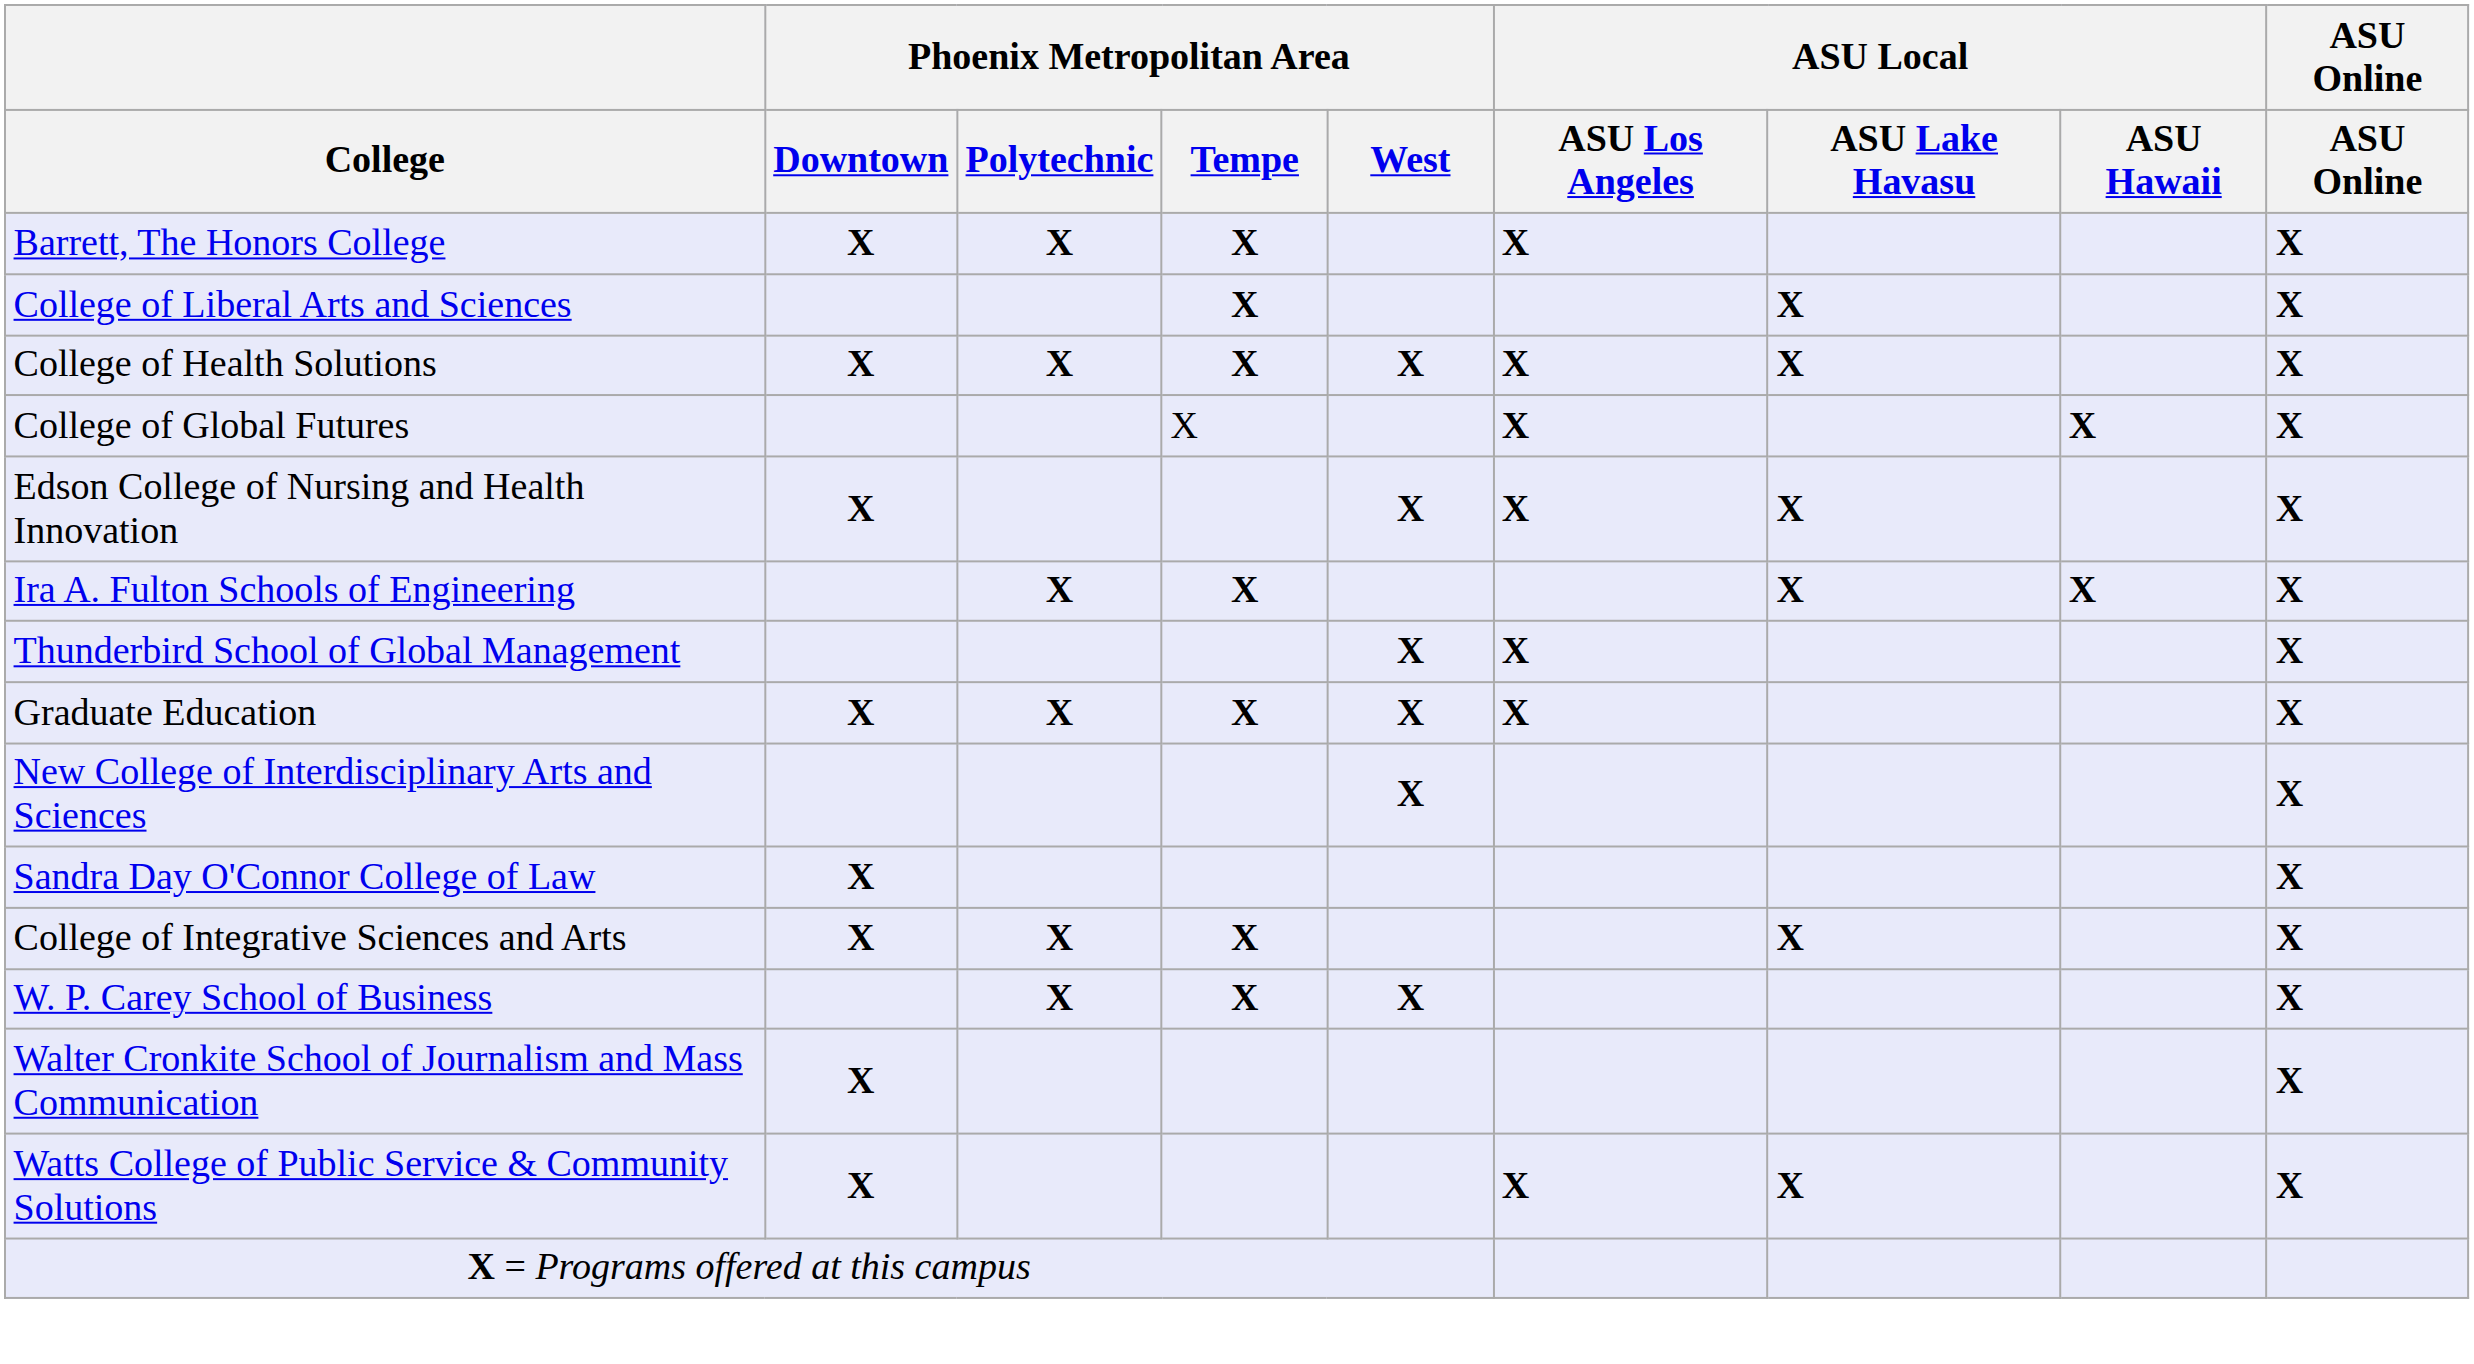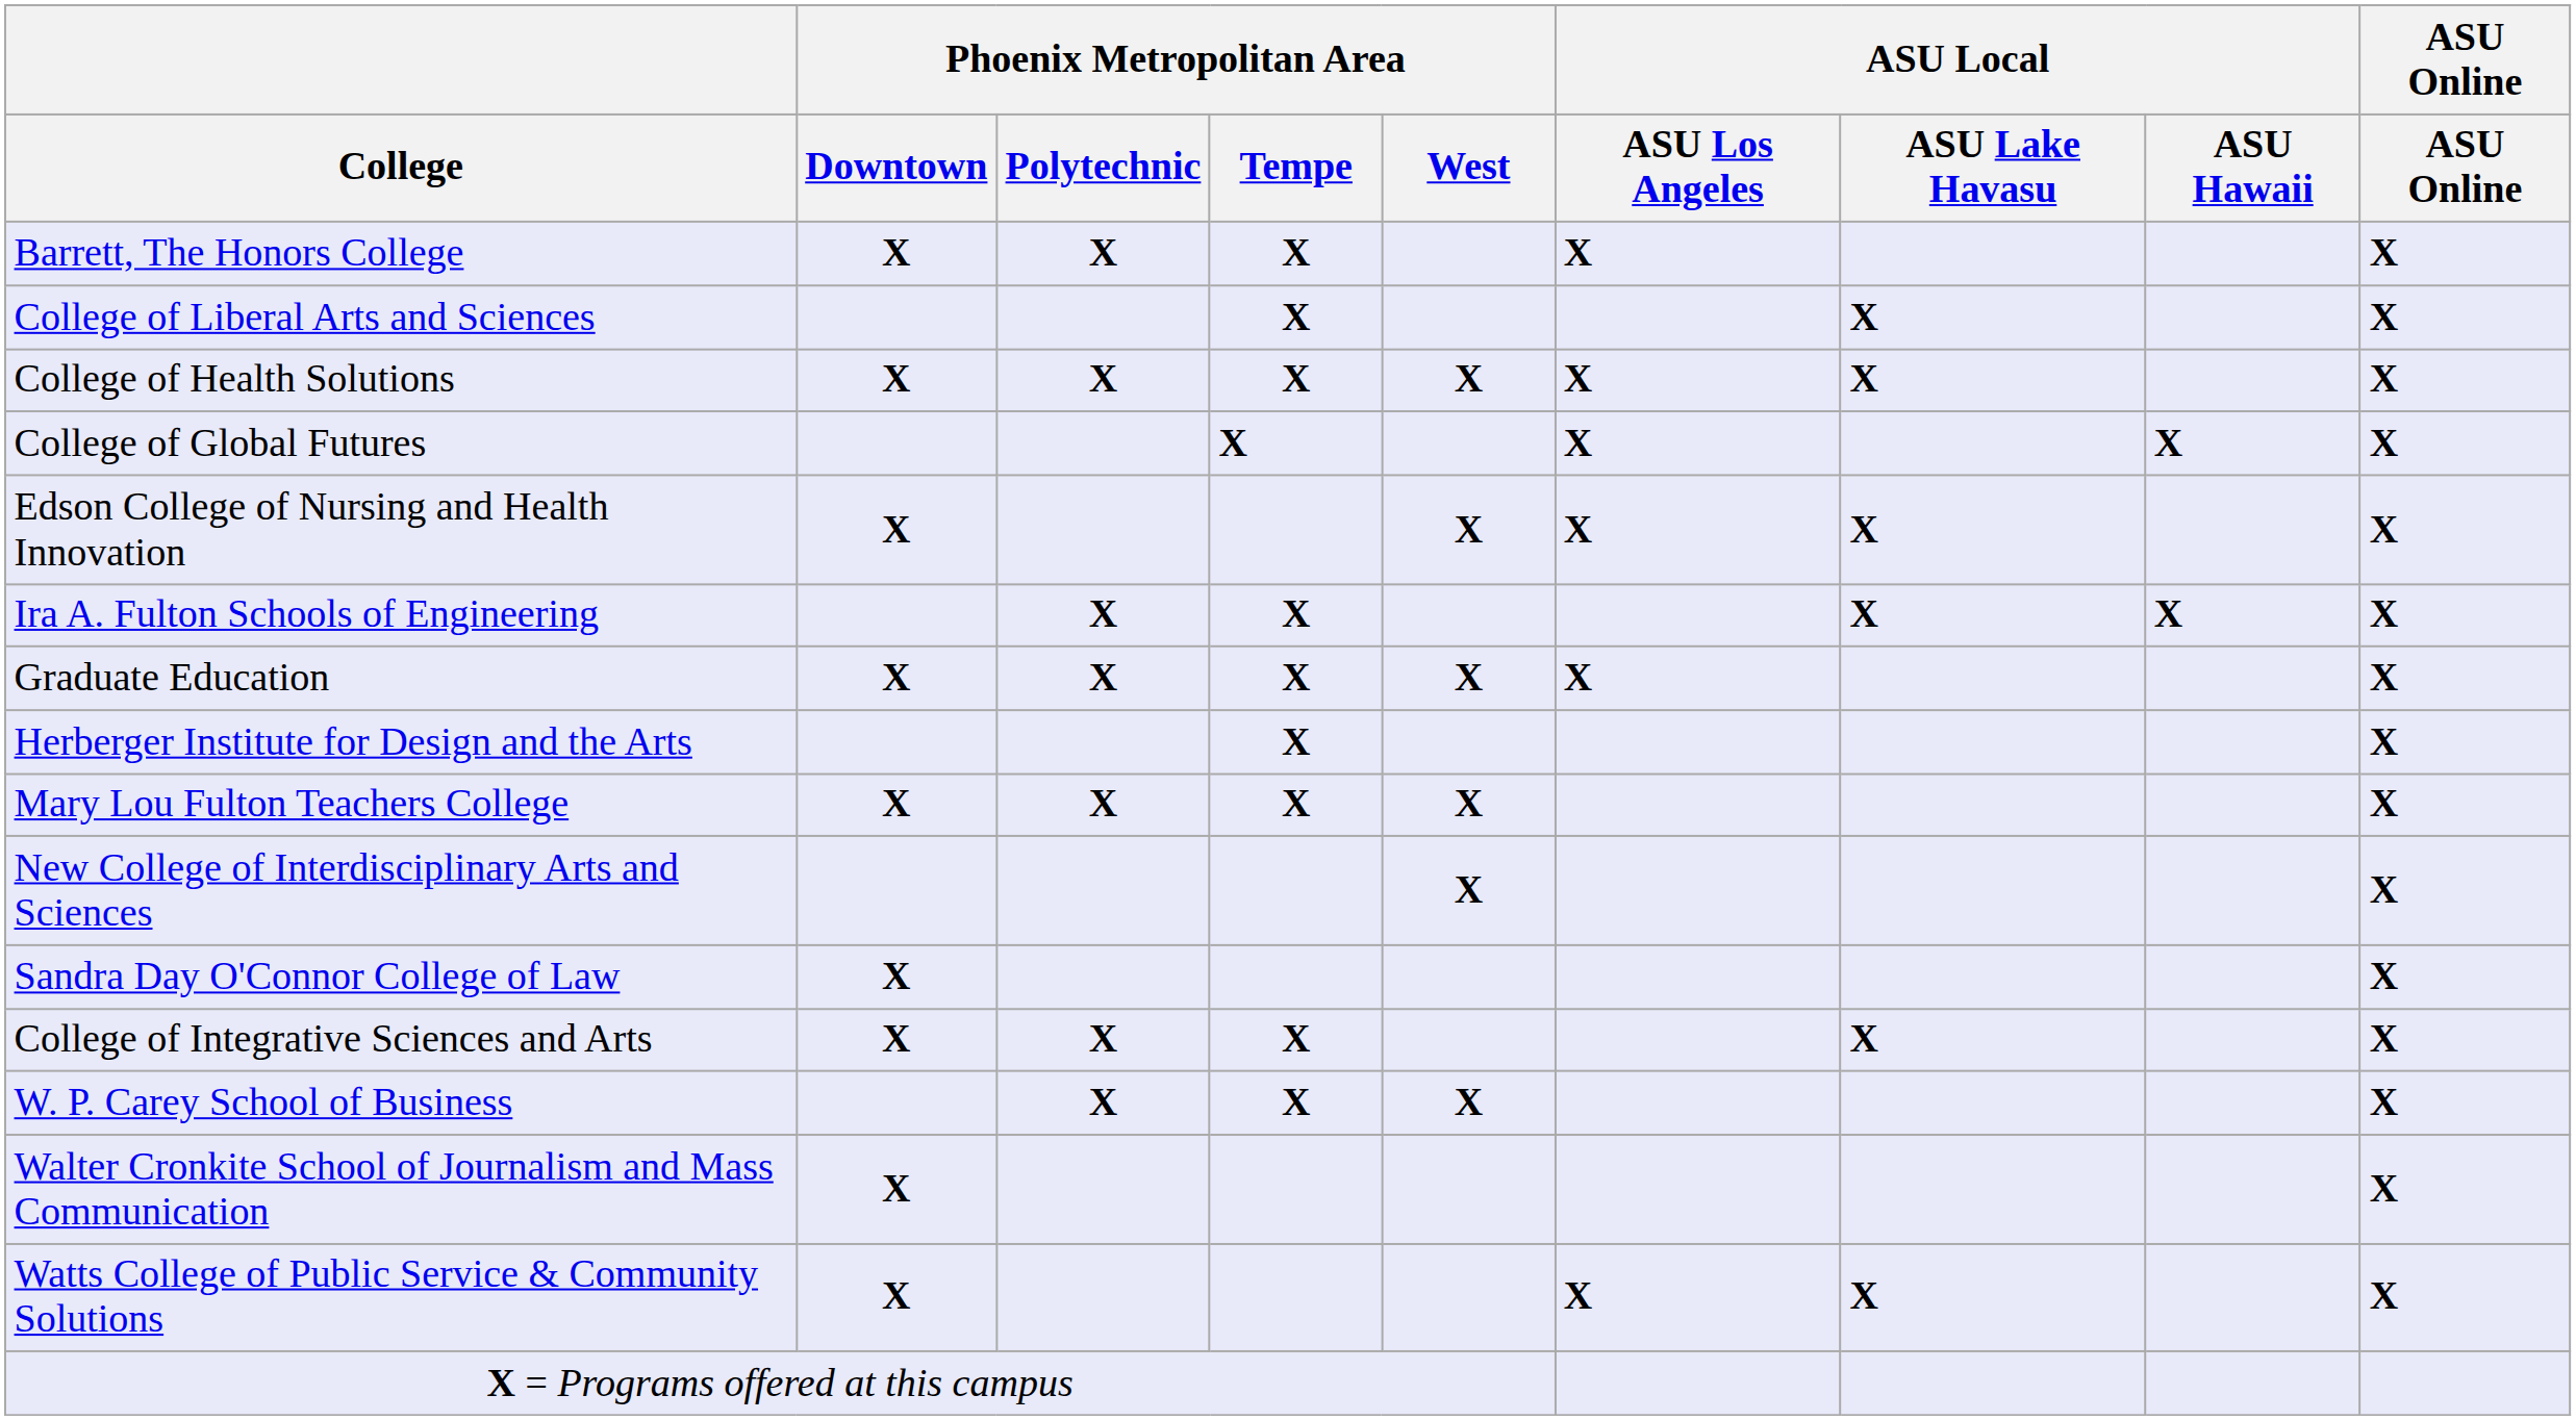 <table class="wikitable" "text-align:center;font-size:90%;" colspan="13" style="text-align:left;font-size:120%;background:#e8eafa;"|>
 <tr>
 <th></th>
 <th colspan="4">Phoenix Metropolitan Area</th>
 <th colspan="3">ASU Local</th>
 <th>ASU Online</th>
 </tr>
 <tr>
 <th width="375">College</th>
 <th width="75"><a href='#'>Downtown</a></th>
 <th width="75"><a href='#'>Polytechnic</a></th>
 <th width="75"><a href='#'>Tempe</a></th>
 <th width="75"><a href='#'>West</a></th>
 <th>ASU <a href='#'>Los Angeles</a></th>
 <th>ASU <a href='#'>Lake Havasu</a></th>
 <th>ASU <a href='#'>Hawaii</a></th>
 <th>ASU Online</th>
 </tr>
 <tr>
 <td><a href='#'>Barrett, The Honors College</a></td>
 <td style="text-align:center; font-weight:bold;">X</td>
 <td style="text-align:center; font-weight:bold;">X</td>
 <td style="text-align:center; font-weight:bold;">X</td>
 <td></td>
 <td><strong>X</strong></td>
 <td></td>
 <td></td>
 <td><strong>X</strong></td>
 </tr>
 <tr>
 <td><a href='#'>College of Liberal Arts and Sciences</a></td>
 <td style="text-align:center; font-weight:bold;"></td>
 <td style="text-align:center; font-weight:bold;"></td>
 <td style="text-align:center; font-weight:bold;">X</td>
 <td style="text-align:center; font-weight:bold;"></td>
 <td></td>
 <td><strong>X</strong></td>
 <td></td>
 <td><strong>X</strong></td>
 </tr>
 <tr>
 <td>College of Health Solutions</td>
 <td style="text-align:center; font-weight:bold;">X</td>
 <td style="text-align:center; font-weight:bold;">X</td>
 <td style="text-align:center; font-weight:bold;">X</td>
 <td style="text-align:center; font-weight:bold;">X</td>
 <td><strong>X</strong></td>
 <td><strong>X</strong></td>
 <td></td>
 <td><strong>X</strong></td>
 </tr>
 <tr>
 <td>College of Global Futures</td>
 <td></td>
 <td></td>
-<td>X</td>
+<td><strong>X</strong></td>
 <td></td>
 <td><strong>X</strong></td>
 <td></td>
 <td><strong>X</strong></td>
 <td><strong>X</strong></td>
 </tr>
 <tr>
 <td>Edson College of Nursing and Health Innovation</td>
 <td style="text-align:center; font-weight:bold;">X</td>
 <td style="text-align:center; font-weight:bold;"></td>
 <td style="text-align:center; font-weight:bold;"></td>
 <td style="text-align:center; font-weight:bold;">X</td>
 <td><strong>X</strong></td>
 <td><strong>X</strong></td>
 <td></td>
 <td><strong>X</strong></td>
 </tr>
 <tr>
 <td><a href='#'>Ira A. Fulton Schools of Engineering</a></td>
 <td style="text-align:center; font-weight:bold;"></td>
 <td style="text-align:center; font-weight:bold;">X</td>
 <td style="text-align:center; font-weight:bold;">X</td>
 <td style="text-align:center; font-weight:bold;"></td>
 <td></td>
 <td><strong>X</strong></td>
 <td><strong>X</strong></td>
 <td><strong>X</strong></td>
 </tr>
 <tr>
-<td><a href='#'>Thunderbird School of Global Management</a></td>
-<td></td>
-<td></td>
-<td></td>
+<td>Graduate Education</td>
+<td style="text-align:center; font-weight:bold;">X</td>
+<td style="text-align:center; font-weight:bold;">X</td>
+<td style="text-align:center; font-weight:bold;">X</td>
 <td style="text-align:center; font-weight:bold;">X</td>
 <td><strong>X</strong></td>
 <td></td>
 <td></td>
 <td><strong>X</strong></td>
 </tr>
 <tr>
-<td>Graduate Education</td>
+<td><a href='#'>Herberger Institute for Design and the Arts</a></td>
+<td style="text-align:center; font-weight:bold;"></td>
+<td style="text-align:center; font-weight:bold;"></td>
+<td style="text-align:center; font-weight:bold;">X</td>
+<td style="text-align:center; font-weight:bold;"></td>
+<td></td>
+<td></td>
+<td></td>
+<td><strong>X</strong></td>
+</tr>
+<tr>
+<td><a href='#'>Mary Lou Fulton Teachers College</a></td>
 <td style="text-align:center; font-weight:bold;">X</td>
 <td style="text-align:center; font-weight:bold;">X</td>
 <td style="text-align:center; font-weight:bold;">X</td>
 <td style="text-align:center; font-weight:bold;">X</td>
-<td><strong>X</strong></td>
+<td></td>
 <td></td>
 <td></td>
 <td><strong>X</strong></td>
 </tr>
 <tr>
 <td><a href='#'>New College of Interdisciplinary Arts and Sciences</a></td>
 <td style="text-align:center; font-weight:bold;"></td>
 <td style="text-align:center; font-weight:bold;"></td>
 <td style="text-align:center; font-weight:bold;"></td>
 <td style="text-align:center; font-weight:bold;">X</td>
 <td></td>
 <td></td>
 <td></td>
 <td><strong>X</strong></td>
 </tr>
 <tr>
 <td><a href='#'>Sandra Day O'Connor College of Law</a></td>
 <td style="text-align:center; font-weight:bold;">X</td>
 <td style="text-align:center; font-weight:bold;"></td>
 <td style="text-align:center; font-weight:bold;"></td>
 <td style="text-align:center; font-weight:bold;"></td>
 <td></td>
 <td></td>
 <td></td>
 <td><strong>X</strong></td>
 </tr>
 <tr>
 <td>College of Integrative Sciences and Arts</td>
 <td style="text-align:center; font-weight:bold;">X</td>
 <td style="text-align:center; font-weight:bold;">X</td>
 <td style="text-align:center; font-weight:bold;">X</td>
 <td style="text-align:center; font-weight:bold;"></td>
 <td></td>
 <td><strong>X</strong></td>
 <td></td>
 <td><strong>X</strong></td>
 </tr>
 <tr>
 <td><a href='#'>W. P. Carey School of Business</a></td>
 <td style="text-align:center; font-weight:bold;"></td>
 <td style="text-align:center; font-weight:bold;">X</td>
 <td style="text-align:center; font-weight:bold;">X</td>
 <td style="text-align:center; font-weight:bold;">X</td>
 <td></td>
 <td></td>
 <td></td>
 <td><strong>X</strong></td>
 </tr>
 <tr>
 <td><a href='#'>Walter Cronkite School of Journalism and Mass Communication</a></td>
 <td style="text-align:center; font-weight:bold;">X</td>
 <td style="text-align:center; font-weight:bold;"></td>
 <td style="text-align:center; font-weight:bold;"></td>
 <td style="text-align:center; font-weight:bold;"></td>
 <td></td>
 <td></td>
 <td></td>
 <td><strong>X</strong></td>
 </tr>
 <tr>
 <td><a href='#'>Watts College of Public Service & Community Solutions</a></td>
 <td style="text-align:center; font-weight:bold;">X</td>
 <td style="text-align:center; font-weight:bold;"></td>
 <td style="text-align:center; font-weight:bold;"></td>
 <td style="text-align:center; font-weight:bold;"></td>
 <td><strong>X</strong></td>
 <td><strong>X</strong></td>
 <td></td>
 <td><strong>X</strong></td>
 </tr>
 <tr>
 <td colspan="5" align="center"><strong>X</strong> = <em>Programs offered at this campus</em></td>
 <td></td>
 <td></td>
 <td></td>
 <td></td>
 </tr>
 </table>
